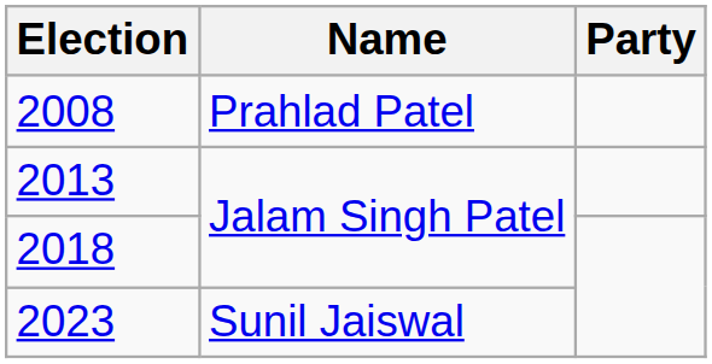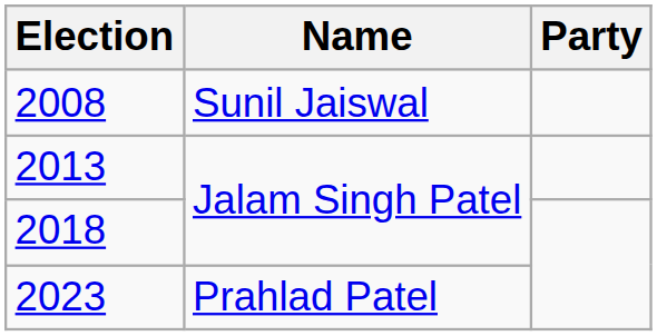 <table class="wikitable sortable">
 <tr>
 <th>Election</th>
 <th>Name</th>
 <th colspan=2>Party</th>
 </tr>
 <tr>
 <td><a href='#'>2008</a></td>
-<td><a href='#'>Prahlad Patel</a></td>
+<td><a href='#'>Sunil Jaiswal</a></td>
 <td></td>
 </tr>
 <tr>
 <td><a href='#'>2013</a></td>
 <td rowspan=2><a href='#'>Jalam Singh Patel</a></td>
 <td></td>
 </tr>
 <tr>
 <td><a href='#'>2018</a></td>
 </tr>
 <tr>
 <td><a href='#'>2023</a></td>
-<td><a href='#'>Sunil Jaiswal</a></td>
+<td><a href='#'>Prahlad Patel</a></td>
 </tr>
 </table>
